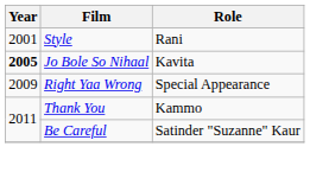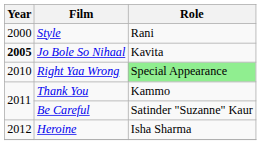 <table class="wikitable sortable">
 <tr>
 <th>Year</th>
 <th>Film</th>
 <th>Role</th>
 </tr>
 <tr>
-<td>2001</td>
+<td>2000</td>
 <td><em><a href='#'>Style</a></em></td>
 <td>Rani</td>
 </tr>
 <tr>
 <td><strong>2005</strong></td>
 <td><em><a href='#'>Jo Bole So Nihaal</a></em></td>
 <td>Kavita</td>
 </tr>
 <tr>
-<td>2009</td>
+<td>2010</td>
 <td><em><a href='#'>Right Yaa Wrong</a></em></td>
-<td>Special Appearance</td>
+<td style="background: lightgreen;">Special Appearance</td>
 </tr>
 <tr>
 <td rowspan="2">2011</td>
 <td><em><a href='#'>Thank You</a></em></td>
 <td>Kammo</td>
 </tr>
 <tr>
 <td><em><a href='#'>Be Careful</a></em></td>
 <td>Satinder "Suzanne" Kaur</td>
 </tr>
 <tr>
+<td>2012</td>
+<td><em><a href='#'>Heroine</a></em></td>
+<td>Isha Sharma</td>
+</tr>
+<tr>
 </tr>
 </table>
